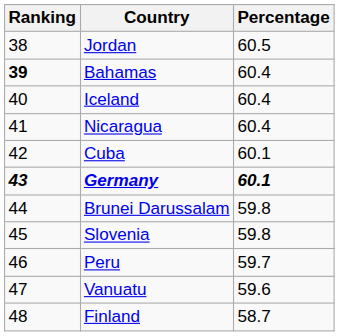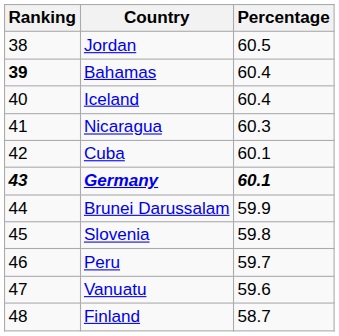 <table class="wikitable sortable">
 <tr>
 <th>Ranking</th>
 <th>Country</th>
 <th>Percentage</th>
 </tr>
 <tr>
 <td>38</td>
 <td><a href='#'>Jordan</a></td>
 <td>60.5</td>
 </tr>
 <tr>
 <td><strong>39</strong></td>
 <td><a href='#'>Bahamas</a></td>
 <td>60.4</td>
 </tr>
 <tr>
 <td>40</td>
 <td><a href='#'>Iceland</a></td>
 <td>60.4</td>
 </tr>
 <tr>
 <td>41</td>
 <td><a href='#'>Nicaragua</a></td>
-<td>60.4</td>
+<td>60.3</td>
 </tr>
 <tr>
 <td>42</td>
 <td><a href='#'>Cuba</a></td>
 <td>60.1</td>
 </tr>
 <tr>
 <td><strong><em>43</em></strong></td>
 <td><strong><em><a href='#'>Germany</a></em></strong></td>
 <td><strong><em>60.1</em></strong></td>
 </tr>
 <tr>
 <td>44</td>
 <td><a href='#'>Brunei Darussalam</a></td>
-<td>59.8</td>
+<td>59.9</td>
 </tr>
 <tr>
 <td>45</td>
 <td><a href='#'>Slovenia</a></td>
 <td>59.8</td>
 </tr>
 <tr>
 <td>46</td>
 <td><a href='#'>Peru</a></td>
 <td>59.7</td>
 </tr>
 <tr>
 <td>47</td>
 <td><a href='#'>Vanuatu</a></td>
 <td>59.6</td>
 </tr>
 <tr>
 <td>48</td>
 <td><a href='#'>Finland</a></td>
 <td>58.7</td>
 </tr>
 </table>
